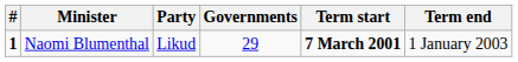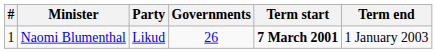 <table class=wikitable style=text-align:center>
 <tr>
 <th>#</th>
 <th>Minister</th>
 <th>Party</th>
 <th>Governments</th>
 <th>Term start</th>
 <th>Term end</th>
 </tr>
 <tr>
-<td><strong>1</strong></td>
+<td>1</td>
 <td align=left><a href='#'>Naomi Blumenthal</a></td>
 <td align=left><a href='#'>Likud</a></td>
-<td><a href='#'>29</a></td>
+<td><a href='#'>26</a></td>
 <td><strong>7 March 2001</strong></td>
 <td>1 January 2003</td>
 </tr>
 </table>
